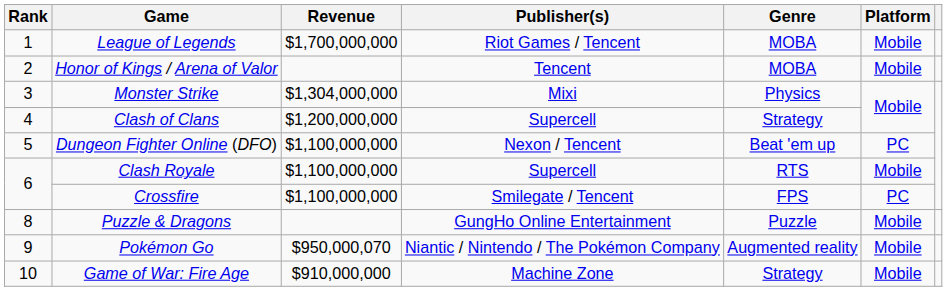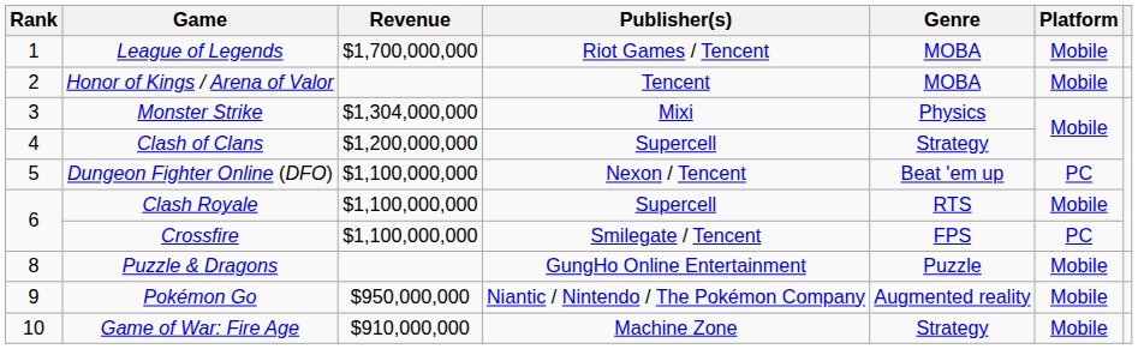 <table class="wikitable sortable" style="text-align:center">
 <tr>
 <th>Rank</th>
 <th>Game</th>
 <th>Revenue</th>
 <th>Publisher(s)</th>
 <th>Genre</th>
 <th>Platform</th>
 <th class="unsortable"></th>
 </tr>
 <tr>
 <td>1</td>
 <td><em><a href='#'>League of Legends</a></em></td>
 <td>$1,700,000,000</td>
 <td><a href='#'>Riot Games</a> / <a href='#'>Tencent</a></td>
 <td><a href='#'>MOBA</a></td>
 <td><a href='#'>Mobile</a></td>
 <td></td>
 </tr>
 <tr>
 <td>2</td>
 <td><em><a href='#'>Honor of Kings</a> / <a href='#'>Arena of Valor</a></em></td>
 <td></td>
 <td><a href='#'>Tencent</a></td>
 <td><a href='#'>MOBA</a></td>
 <td><a href='#'>Mobile</a></td>
 <td></td>
 </tr>
 <tr>
 <td>3</td>
 <td><em><a href='#'>Monster Strike</a></em></td>
 <td>$1,304,000,000</td>
 <td><a href='#'>Mixi</a></td>
 <td><a href='#'>Physics</a></td>
 <td rowspan="2"><a href='#'>Mobile</a></td>
 <td rowspan="5"></td>
 </tr>
 <tr>
 <td>4</td>
 <td><em><a href='#'>Clash of Clans</a></em></td>
 <td>$1,200,000,000</td>
 <td><a href='#'>Supercell</a> </td>
 <td><a href='#'>Strategy</a></td>
 </tr>
 <tr>
 <td>5</td>
 <td><em><a href='#'>Dungeon Fighter Online</a></em> (<em>DFO</em>)</td>
 <td>$1,100,000,000</td>
 <td><a href='#'>Nexon</a> / <a href='#'>Tencent</a></td>
 <td><a href='#'>Beat 'em up</a></td>
 <td><a href='#'>PC</a></td>
 </tr>
 <tr>
 <td rowspan="2">6</td>
 <td><em><a href='#'>Clash Royale</a></em></td>
 <td>$1,100,000,000</td>
 <td><a href='#'>Supercell</a> </td>
 <td><a href='#'>RTS</a></td>
 <td><a href='#'>Mobile</a></td>
 </tr>
 <tr>
 <td><em><a href='#'>Crossfire</a></em></td>
 <td>$1,100,000,000</td>
 <td><a href='#'>Smilegate</a> / <a href='#'>Tencent</a></td>
 <td><a href='#'>FPS</a></td>
 <td><a href='#'>PC</a></td>
 </tr>
 <tr>
 <td>8</td>
 <td><em><a href='#'>Puzzle & Dragons</a></em></td>
 <td></td>
 <td><a href='#'>GungHo Online Entertainment</a></td>
 <td><a href='#'>Puzzle</a></td>
 <td><a href='#'>Mobile</a></td>
 <td></td>
 </tr>
 <tr>
 <td>9</td>
 <td><em><a href='#'>Pokémon Go</a></em></td>
-<td>$950,000,070</td>
+<td>$950,000,000</td>
 <td><a href='#'>Niantic</a> / <a href='#'>Nintendo</a> / <a href='#'>The Pokémon Company</a></td>
 <td><a href='#'>Augmented reality</a></td>
 <td><a href='#'>Mobile</a></td>
 <td></td>
 </tr>
 <tr>
 <td>10</td>
 <td><em><a href='#'>Game of War: Fire Age</a></em></td>
 <td>$910,000,000</td>
 <td><a href='#'>Machine Zone</a></td>
 <td><a href='#'>Strategy</a></td>
 <td><a href='#'>Mobile</a></td>
 <td></td>
 </tr>
 </table>
